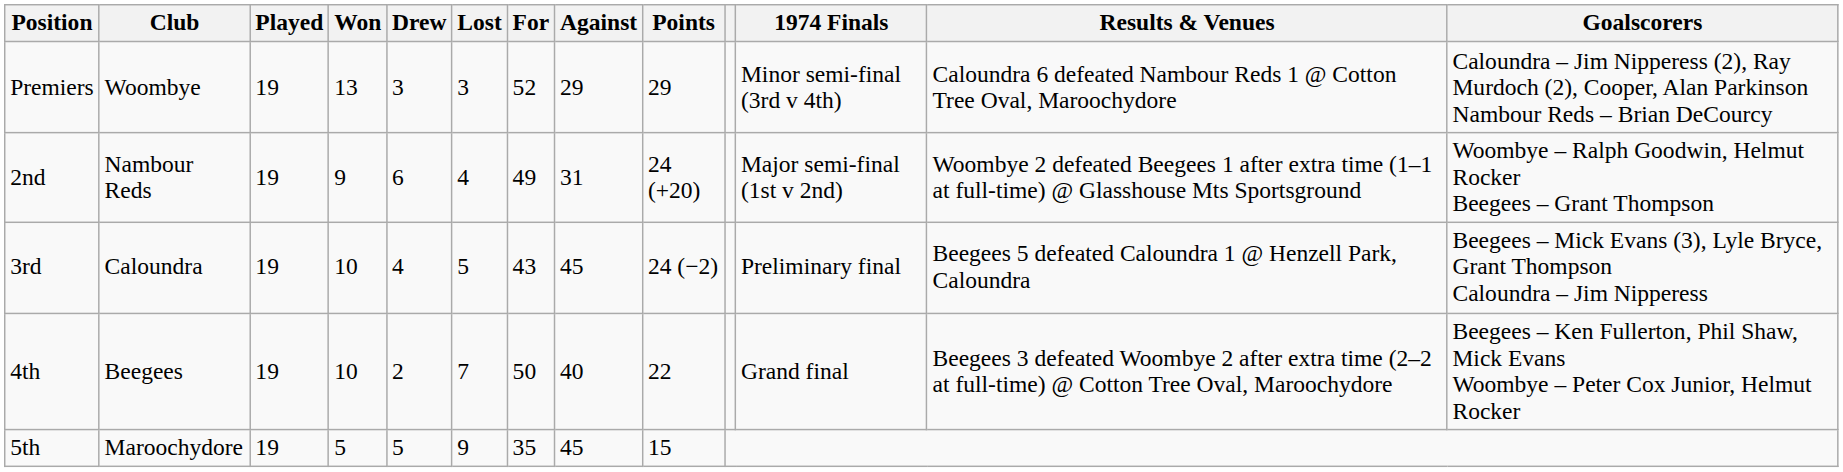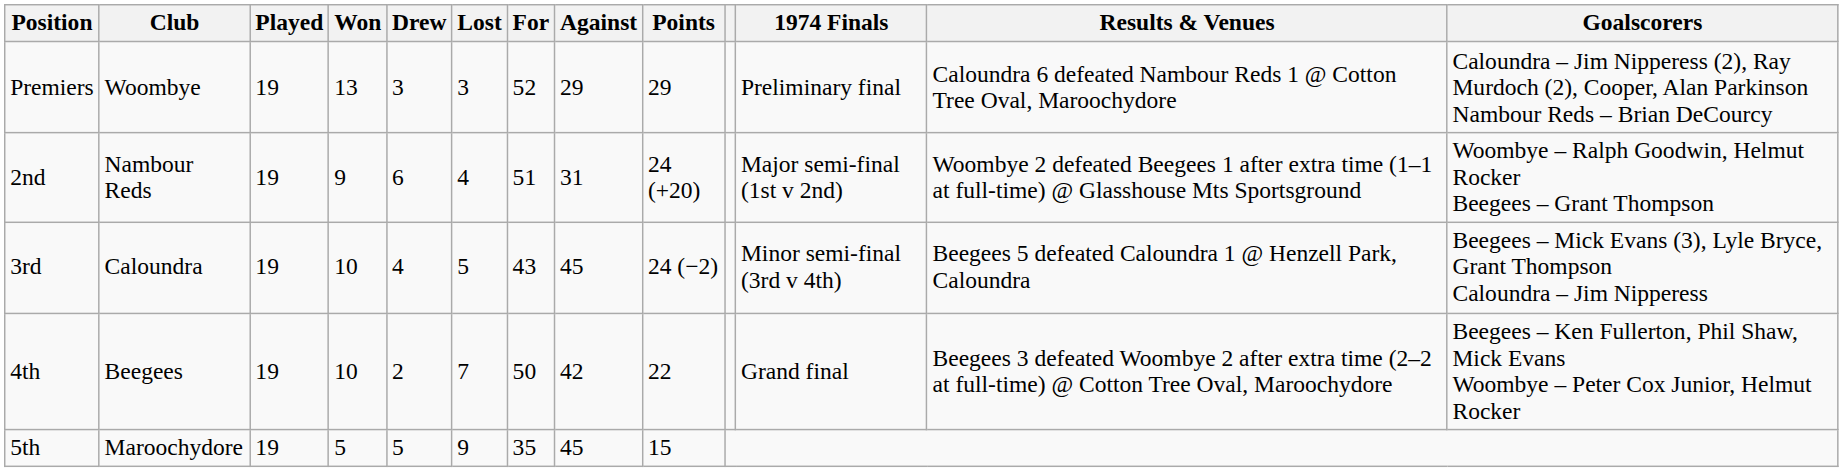 <table class="wikitable">
 <tr>
 <th>Position</th>
 <th>Club</th>
 <th>Played</th>
 <th>Won</th>
 <th>Drew</th>
 <th>Lost</th>
 <th>For</th>
 <th>Against</th>
 <th>Points</th>
 <th></th>
 <th>1974 Finals</th>
 <th>Results & Venues</th>
 <th>Goalscorers</th>
 </tr>
 <tr>
 <td>Premiers</td>
 <td>Woombye</td>
 <td>19</td>
 <td>13</td>
 <td>3</td>
 <td>3</td>
 <td>52</td>
 <td>29</td>
 <td>29</td>
 <td></td>
-<td>Minor semi-final (3rd v 4th)</td>
+<td>Preliminary final</td>
 <td>Caloundra 6 defeated Nambour Reds 1 @ Cotton Tree Oval, Maroochydore</td>
 <td>Caloundra – Jim Nipperess (2), Ray Murdoch (2), Cooper, Alan Parkinson<br>Nambour Reds – Brian DeCourcy</td>
 </tr>
 <tr>
 <td>2nd</td>
 <td>Nambour Reds</td>
 <td>19</td>
 <td>9</td>
 <td>6</td>
 <td>4</td>
-<td>49</td>
+<td>51</td>
 <td>31</td>
 <td>24 (+20)</td>
 <td></td>
 <td>Major semi-final (1st v 2nd)</td>
 <td>Woombye 2 defeated Beegees 1 after extra time (1–1 at full-time) @ Glasshouse Mts Sportsground</td>
 <td>Woombye – Ralph Goodwin, Helmut Rocker<br>Beegees – Grant Thompson</td>
 </tr>
 <tr>
 <td>3rd</td>
 <td>Caloundra</td>
 <td>19</td>
 <td>10</td>
 <td>4</td>
 <td>5</td>
 <td>43</td>
 <td>45</td>
 <td>24 (−2)</td>
 <td></td>
-<td>Preliminary final</td>
+<td>Minor semi-final (3rd v 4th)</td>
 <td>Beegees 5 defeated Caloundra 1 @ Henzell Park, Caloundra</td>
 <td>Beegees – Mick Evans (3), Lyle Bryce, Grant Thompson<br>Caloundra – Jim Nipperess</td>
 </tr>
 <tr>
 <td>4th</td>
 <td>Beegees</td>
 <td>19</td>
 <td>10</td>
 <td>2</td>
 <td>7</td>
 <td>50</td>
-<td>40</td>
+<td>42</td>
 <td>22</td>
 <td></td>
 <td>Grand final</td>
 <td>Beegees 3 defeated Woombye 2 after extra time (2–2 at full-time) @ Cotton Tree Oval, Maroochydore</td>
 <td>Beegees – Ken Fullerton, Phil Shaw, Mick Evans<br>Woombye – Peter Cox Junior, Helmut Rocker</td>
 </tr>
 <tr>
 <td>5th</td>
 <td>Maroochydore</td>
 <td>19</td>
 <td>5</td>
 <td>5</td>
 <td>9</td>
 <td>35</td>
 <td>45</td>
 <td>15</td>
 </tr>
 </table>
